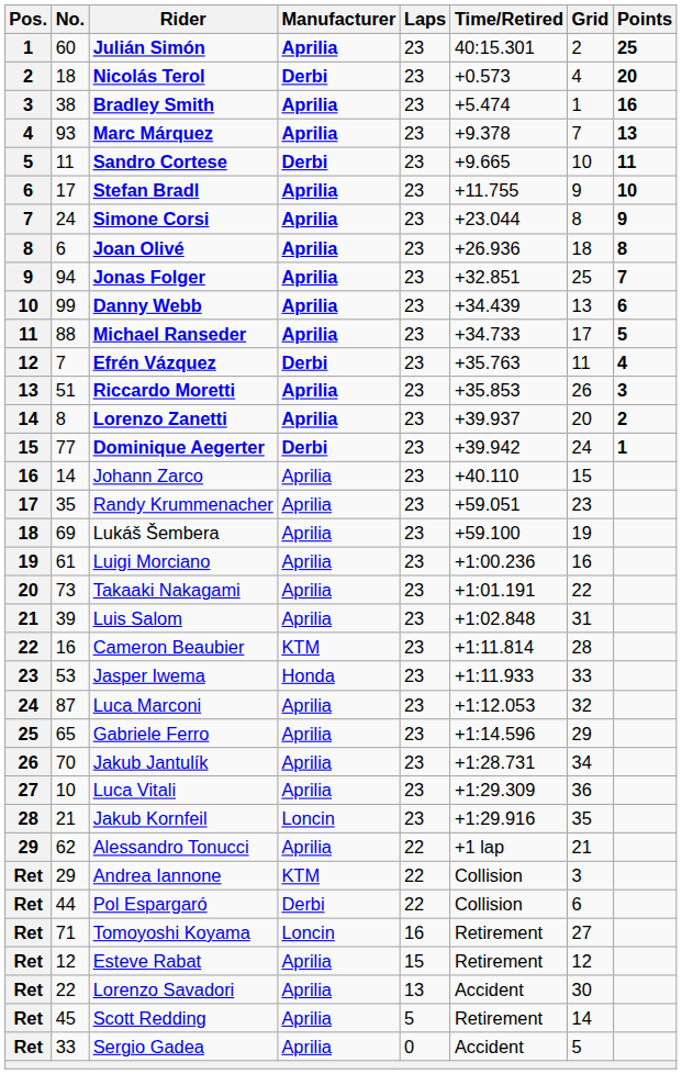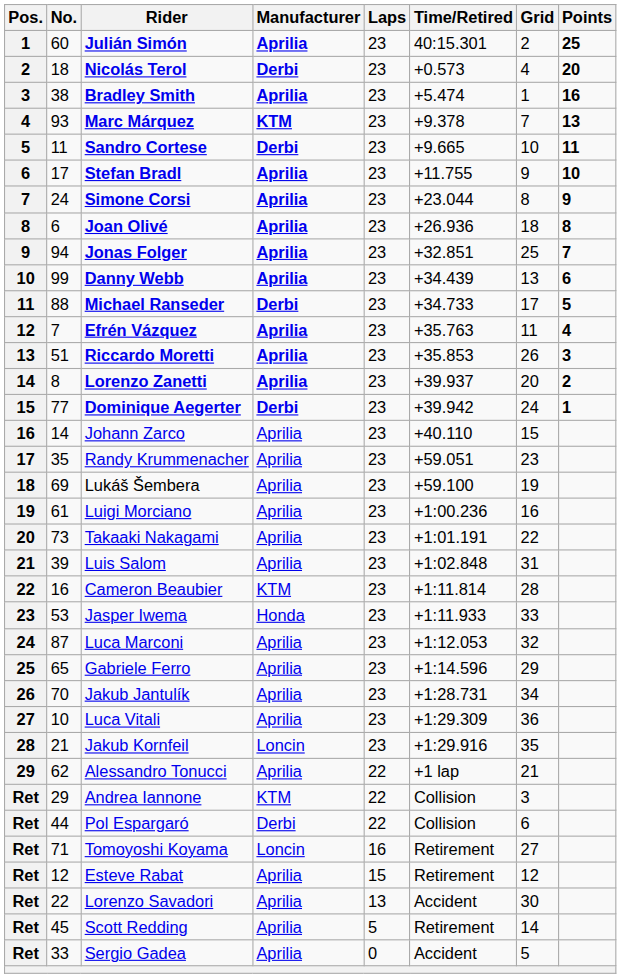 <table class="wikitable" style="font-size: 95%;">
 <tr>
 <th>Pos.</th>
 <th>No.</th>
 <th>Rider</th>
 <th>Manufacturer</th>
 <th>Laps</th>
 <th>Time/Retired</th>
 <th>Grid</th>
 <th>Points</th>
 </tr>
 <tr>
 <th>1</th>
 <td>60</td>
 <td> <strong><a href='#'>Julián Simón</a></strong></td>
 <td><strong><a href='#'>Aprilia</a></strong></td>
 <td>23</td>
 <td>40:15.301</td>
 <td>2</td>
 <td><strong>25</strong></td>
 </tr>
 <tr>
 <th>2</th>
 <td>18</td>
 <td> <strong><a href='#'>Nicolás Terol</a></strong></td>
 <td><strong><a href='#'>Derbi</a></strong></td>
 <td>23</td>
 <td>+0.573</td>
 <td>4</td>
 <td><strong>20</strong></td>
 </tr>
 <tr>
 <th>3</th>
 <td>38</td>
 <td> <strong><a href='#'>Bradley Smith</a></strong></td>
 <td><strong><a href='#'>Aprilia</a></strong></td>
 <td>23</td>
 <td>+5.474</td>
 <td>1</td>
 <td><strong>16</strong></td>
 </tr>
 <tr>
 <th>4</th>
 <td>93</td>
 <td> <strong><a href='#'>Marc Márquez</a></strong></td>
-<td><strong><a href='#'>Aprilia</a></strong></td>
+<td><strong><a href='#'>KTM</a></strong></td>
 <td>23</td>
 <td>+9.378</td>
 <td>7</td>
 <td><strong>13</strong></td>
 </tr>
 <tr>
 <th>5</th>
 <td>11</td>
 <td> <strong><a href='#'>Sandro Cortese</a></strong></td>
 <td><strong><a href='#'>Derbi</a></strong></td>
 <td>23</td>
 <td>+9.665</td>
 <td>10</td>
 <td><strong>11</strong></td>
 </tr>
 <tr>
 <th>6</th>
 <td>17</td>
 <td> <strong><a href='#'>Stefan Bradl</a></strong></td>
 <td><strong><a href='#'>Aprilia</a></strong></td>
 <td>23</td>
 <td>+11.755</td>
 <td>9</td>
 <td><strong>10</strong></td>
 </tr>
 <tr>
 <th>7</th>
 <td>24</td>
 <td> <strong><a href='#'>Simone Corsi</a></strong></td>
 <td><strong><a href='#'>Aprilia</a></strong></td>
 <td>23</td>
 <td>+23.044</td>
 <td>8</td>
 <td><strong>9</strong></td>
 </tr>
 <tr>
 <th>8</th>
 <td>6</td>
 <td> <strong><a href='#'>Joan Olivé</a></strong></td>
 <td><strong><a href='#'>Aprilia</a></strong></td>
 <td>23</td>
 <td>+26.936</td>
 <td>18</td>
 <td><strong>8</strong></td>
 </tr>
 <tr>
 <th>9</th>
 <td>94</td>
 <td> <strong><a href='#'>Jonas Folger</a></strong></td>
 <td><strong><a href='#'>Aprilia</a></strong></td>
 <td>23</td>
 <td>+32.851</td>
 <td>25</td>
 <td><strong>7</strong></td>
 </tr>
 <tr>
 <th>10</th>
 <td>99</td>
 <td> <strong><a href='#'>Danny Webb</a></strong></td>
 <td><strong><a href='#'>Aprilia</a></strong></td>
 <td>23</td>
 <td>+34.439</td>
 <td>13</td>
 <td><strong>6</strong></td>
 </tr>
 <tr>
 <th>11</th>
 <td>88</td>
 <td> <strong><a href='#'>Michael Ranseder</a></strong></td>
-<td><strong><a href='#'>Aprilia</a></strong></td>
+<td><strong><a href='#'>Derbi</a></strong></td>
 <td>23</td>
 <td>+34.733</td>
 <td>17</td>
 <td><strong>5</strong></td>
 </tr>
 <tr>
 <th>12</th>
 <td>7</td>
 <td> <strong><a href='#'>Efrén Vázquez</a></strong></td>
-<td><strong><a href='#'>Derbi</a></strong></td>
+<td><strong><a href='#'>Aprilia</a></strong></td>
 <td>23</td>
 <td>+35.763</td>
 <td>11</td>
 <td><strong>4</strong></td>
 </tr>
 <tr>
 <th>13</th>
 <td>51</td>
 <td> <strong><a href='#'>Riccardo Moretti</a></strong></td>
 <td><strong><a href='#'>Aprilia</a></strong></td>
 <td>23</td>
 <td>+35.853</td>
 <td>26</td>
 <td><strong>3</strong></td>
 </tr>
 <tr>
 <th>14</th>
 <td>8</td>
 <td> <strong><a href='#'>Lorenzo Zanetti</a></strong></td>
 <td><strong><a href='#'>Aprilia</a></strong></td>
 <td>23</td>
 <td>+39.937</td>
 <td>20</td>
 <td><strong>2</strong></td>
 </tr>
 <tr>
 <th>15</th>
 <td>77</td>
 <td> <strong><a href='#'>Dominique Aegerter</a></strong></td>
 <td><strong><a href='#'>Derbi</a></strong></td>
 <td>23</td>
 <td>+39.942</td>
 <td>24</td>
 <td><strong>1</strong></td>
 </tr>
 <tr>
 <th>16</th>
 <td>14</td>
 <td> <a href='#'>Johann Zarco</a></td>
 <td><a href='#'>Aprilia</a></td>
 <td>23</td>
 <td>+40.110</td>
 <td>15</td>
 <td></td>
 </tr>
 <tr>
 <th>17</th>
 <td>35</td>
 <td> <a href='#'>Randy Krummenacher</a></td>
 <td><a href='#'>Aprilia</a></td>
 <td>23</td>
 <td>+59.051</td>
 <td>23</td>
 <td></td>
 </tr>
 <tr>
 <th>18</th>
 <td>69</td>
 <td> Lukáš Šembera</td>
 <td><a href='#'>Aprilia</a></td>
 <td>23</td>
 <td>+59.100</td>
 <td>19</td>
 <td></td>
 </tr>
 <tr>
 <th>19</th>
 <td>61</td>
 <td> <a href='#'>Luigi Morciano</a></td>
 <td><a href='#'>Aprilia</a></td>
 <td>23</td>
 <td>+1:00.236</td>
 <td>16</td>
 <td></td>
 </tr>
 <tr>
 <th>20</th>
 <td>73</td>
 <td> <a href='#'>Takaaki Nakagami</a></td>
 <td><a href='#'>Aprilia</a></td>
 <td>23</td>
 <td>+1:01.191</td>
 <td>22</td>
 <td></td>
 </tr>
 <tr>
 <th>21</th>
 <td>39</td>
 <td> <a href='#'>Luis Salom</a></td>
 <td><a href='#'>Aprilia</a></td>
 <td>23</td>
 <td>+1:02.848</td>
 <td>31</td>
 <td></td>
 </tr>
 <tr>
 <th>22</th>
 <td>16</td>
 <td> <a href='#'>Cameron Beaubier</a></td>
 <td><a href='#'>KTM</a></td>
 <td>23</td>
 <td>+1:11.814</td>
 <td>28</td>
 <td></td>
 </tr>
 <tr>
 <th>23</th>
 <td>53</td>
 <td> <a href='#'>Jasper Iwema</a></td>
 <td><a href='#'>Honda</a></td>
 <td>23</td>
 <td>+1:11.933</td>
 <td>33</td>
 <td></td>
 </tr>
 <tr>
 <th>24</th>
 <td>87</td>
 <td> <a href='#'>Luca Marconi</a></td>
 <td><a href='#'>Aprilia</a></td>
 <td>23</td>
 <td>+1:12.053</td>
 <td>32</td>
 <td></td>
 </tr>
 <tr>
 <th>25</th>
 <td>65</td>
 <td> <a href='#'>Gabriele Ferro</a></td>
 <td><a href='#'>Aprilia</a></td>
 <td>23</td>
 <td>+1:14.596</td>
 <td>29</td>
 <td></td>
 </tr>
 <tr>
 <th>26</th>
 <td>70</td>
 <td> <a href='#'>Jakub Jantulík</a></td>
 <td><a href='#'>Aprilia</a></td>
 <td>23</td>
 <td>+1:28.731</td>
 <td>34</td>
 <td></td>
 </tr>
 <tr>
 <th>27</th>
 <td>10</td>
 <td> <a href='#'>Luca Vitali</a></td>
 <td><a href='#'>Aprilia</a></td>
 <td>23</td>
 <td>+1:29.309</td>
 <td>36</td>
 <td></td>
 </tr>
 <tr>
 <th>28</th>
 <td>21</td>
 <td> <a href='#'>Jakub Kornfeil</a></td>
 <td><a href='#'>Loncin</a></td>
 <td>23</td>
 <td>+1:29.916</td>
 <td>35</td>
 <td></td>
 </tr>
 <tr>
 <th>29</th>
 <td>62</td>
 <td> <a href='#'>Alessandro Tonucci</a></td>
 <td><a href='#'>Aprilia</a></td>
 <td>22</td>
 <td>+1 lap</td>
 <td>21</td>
 <td></td>
 </tr>
 <tr>
 <th>Ret</th>
 <td>29</td>
 <td> <a href='#'>Andrea Iannone</a></td>
 <td><a href='#'>KTM</a></td>
 <td>22</td>
 <td>Collision</td>
 <td>3</td>
 <td></td>
 </tr>
 <tr>
 <th>Ret</th>
 <td>44</td>
 <td> <a href='#'>Pol Espargaró</a></td>
 <td><a href='#'>Derbi</a></td>
 <td>22</td>
 <td>Collision</td>
 <td>6</td>
 <td></td>
 </tr>
 <tr>
 <th>Ret</th>
 <td>71</td>
 <td> <a href='#'>Tomoyoshi Koyama</a></td>
 <td><a href='#'>Loncin</a></td>
 <td>16</td>
 <td>Retirement</td>
 <td>27</td>
 <td></td>
 </tr>
 <tr>
 <th>Ret</th>
 <td>12</td>
 <td> <a href='#'>Esteve Rabat</a></td>
 <td><a href='#'>Aprilia</a></td>
 <td>15</td>
 <td>Retirement</td>
 <td>12</td>
 <td></td>
 </tr>
 <tr>
 <th>Ret</th>
 <td>22</td>
 <td> <a href='#'>Lorenzo Savadori</a></td>
 <td><a href='#'>Aprilia</a></td>
 <td>13</td>
 <td>Accident</td>
 <td>30</td>
 <td></td>
 </tr>
 <tr>
 <th>Ret</th>
 <td>45</td>
 <td> <a href='#'>Scott Redding</a></td>
 <td><a href='#'>Aprilia</a></td>
 <td>5</td>
 <td>Retirement</td>
 <td>14</td>
 <td></td>
 </tr>
 <tr>
 <th>Ret</th>
 <td>33</td>
 <td> <a href='#'>Sergio Gadea</a></td>
 <td><a href='#'>Aprilia</a></td>
 <td>0</td>
 <td>Accident</td>
 <td>5</td>
 <td></td>
 </tr>
 <tr>
 <th colspan=8></th>
 </tr>
 </table>
